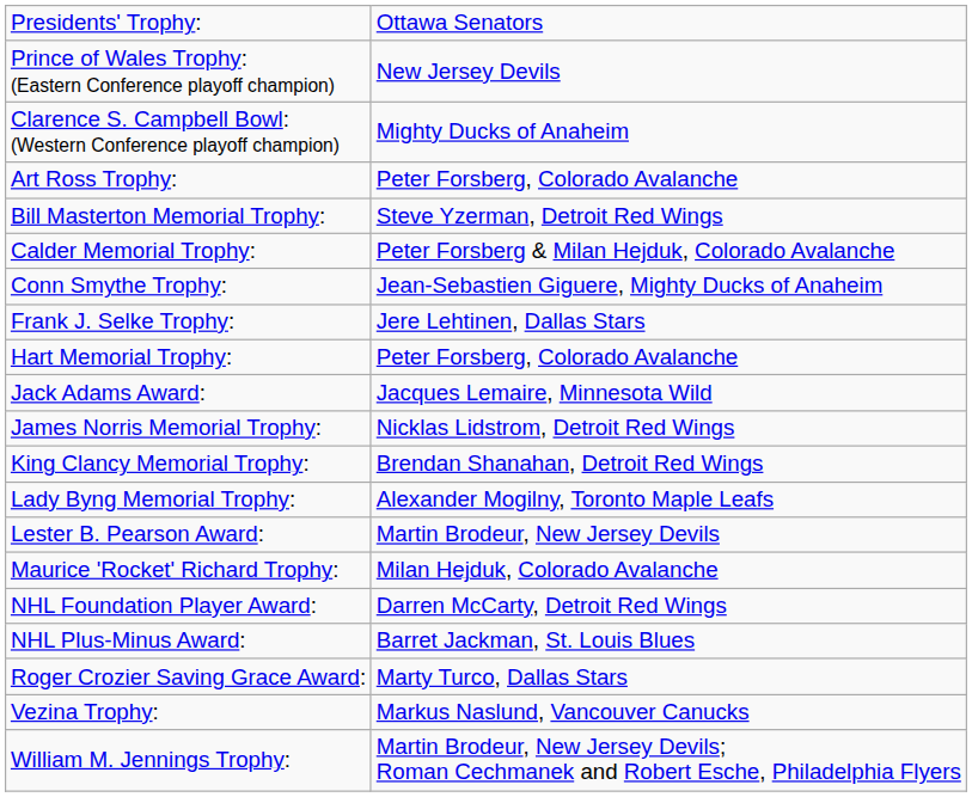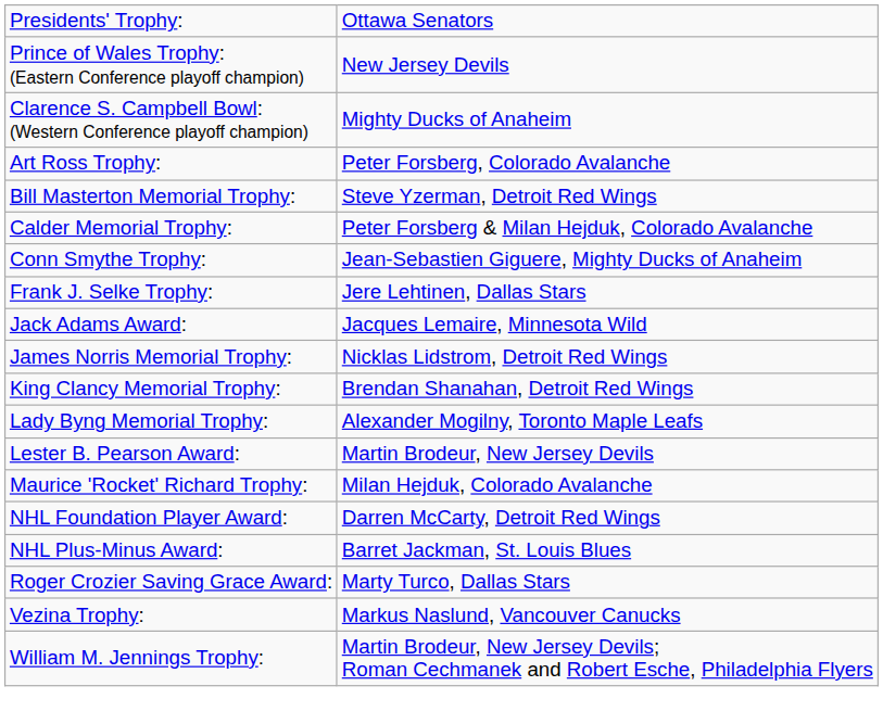 <table class="wikitable">
 <tr>
 <td><a href='#'>Presidents' Trophy</a>:</td>
 <td><a href='#'>Ottawa Senators</a></td>
 </tr>
 <tr>
 <td><a href='#'>Prince of Wales Trophy</a>: <br><small>(Eastern Conference playoff champion)</small></td>
 <td><a href='#'>New Jersey Devils</a></td>
 </tr>
 <tr>
 <td><a href='#'>Clarence S. Campbell Bowl</a>: <br><small>(Western Conference playoff champion)</small></td>
 <td><a href='#'>Mighty Ducks of Anaheim</a></td>
 </tr>
 <tr>
 <td><a href='#'>Art Ross Trophy</a>:</td>
 <td><a href='#'>Peter Forsberg</a>, <a href='#'>Colorado Avalanche</a></td>
 </tr>
 <tr>
 <td><a href='#'>Bill Masterton Memorial Trophy</a>:</td>
 <td><a href='#'>Steve Yzerman</a>, <a href='#'>Detroit Red Wings</a></td>
 </tr>
 <tr>
 <td><a href='#'>Calder Memorial Trophy</a>:</td>
 <td><a href='#'>Peter Forsberg</a> & <a href='#'>Milan Hejduk</a>, <a href='#'>Colorado Avalanche</a></td>
 </tr>
 <tr>
 <td><a href='#'>Conn Smythe Trophy</a>:</td>
 <td><a href='#'>Jean-Sebastien Giguere</a>, <a href='#'>Mighty Ducks of Anaheim</a></td>
 </tr>
 <tr>
 <td><a href='#'>Frank J. Selke Trophy</a>:</td>
 <td><a href='#'>Jere Lehtinen</a>, <a href='#'>Dallas Stars</a></td>
-</tr>
-<tr>
-<td><a href='#'>Hart Memorial Trophy</a>:</td>
-<td><a href='#'>Peter Forsberg</a>, <a href='#'>Colorado Avalanche</a></td>
 </tr>
 <tr>
 <td><a href='#'>Jack Adams Award</a>:</td>
 <td><a href='#'>Jacques Lemaire</a>, <a href='#'>Minnesota Wild</a></td>
 </tr>
 <tr>
 <td><a href='#'>James Norris Memorial Trophy</a>:</td>
 <td><a href='#'>Nicklas Lidstrom</a>, <a href='#'>Detroit Red Wings</a></td>
 </tr>
 <tr>
 <td><a href='#'>King Clancy Memorial Trophy</a>:</td>
 <td><a href='#'>Brendan Shanahan</a>, <a href='#'>Detroit Red Wings</a></td>
 </tr>
 <tr>
 <td><a href='#'>Lady Byng Memorial Trophy</a>:</td>
 <td><a href='#'>Alexander Mogilny</a>, <a href='#'>Toronto Maple Leafs</a></td>
 </tr>
 <tr>
 <td><a href='#'>Lester B. Pearson Award</a>:</td>
 <td><a href='#'>Martin Brodeur</a>, <a href='#'>New Jersey Devils</a></td>
 </tr>
 <tr>
 <td><a href='#'>Maurice 'Rocket' Richard Trophy</a>:</td>
 <td><a href='#'>Milan Hejduk</a>, <a href='#'>Colorado Avalanche</a></td>
 </tr>
 <tr>
 <td><a href='#'>NHL Foundation Player Award</a>:</td>
 <td><a href='#'>Darren McCarty</a>, <a href='#'>Detroit Red Wings</a></td>
 </tr>
 <tr>
 <td><a href='#'>NHL Plus-Minus Award</a>:</td>
 <td><a href='#'>Barret Jackman</a>, <a href='#'>St. Louis Blues</a></td>
 </tr>
 <tr>
 <td><a href='#'>Roger Crozier Saving Grace Award</a>:</td>
 <td><a href='#'>Marty Turco</a>, <a href='#'>Dallas Stars</a></td>
 </tr>
 <tr>
 <td><a href='#'>Vezina Trophy</a>:</td>
 <td><a href='#'>Markus Naslund</a>, <a href='#'>Vancouver Canucks</a></td>
 </tr>
 <tr>
 <td><a href='#'>William M. Jennings Trophy</a>:</td>
 <td><a href='#'>Martin Brodeur</a>, <a href='#'>New Jersey Devils</a>;<br> <a href='#'>Roman Cechmanek</a> and <a href='#'>Robert Esche</a>, <a href='#'>Philadelphia Flyers</a></td>
 </tr>
 </table>
